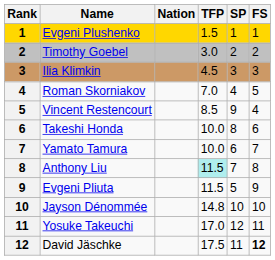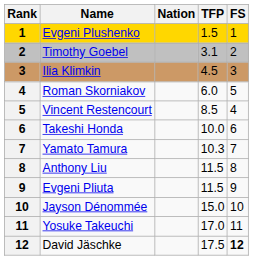 <table class="wikitable">
 <tr>
 <th>Rank</th>
 <th>Name</th>
 <th>Nation</th>
 <th>TFP</th>
-<th>SP</th>
 <th>FS</th>
 </tr>
 <tr bgcolor="gold">
 <td align="center"><strong>1</strong></td>
 <td><a href='#'>Evgeni Plushenko</a></td>
 <td></td>
 <td>1.5</td>
 <td>1</td>
-<td>1</td>
 </tr>
 <tr bgcolor="silver">
 <td align="center"><strong>2</strong></td>
 <td><a href='#'>Timothy Goebel</a></td>
 <td></td>
-<td>3.0</td>
-<td>2</td>
+<td>3.1</td>
 <td>2</td>
 </tr>
 <tr bgcolor="cc9966">
 <td align="center"><strong>3</strong></td>
 <td><a href='#'>Ilia Klimkin</a></td>
 <td></td>
 <td>4.5</td>
 <td>3</td>
-<td>3</td>
 </tr>
 <tr>
 <th>4</th>
 <td><a href='#'>Roman Skorniakov</a></td>
 <td></td>
-<td>7.0</td>
-<td>4</td>
+<td>6.0</td>
 <td>5</td>
 </tr>
 <tr>
 <th>5</th>
 <td><a href='#'>Vincent Restencourt</a></td>
 <td></td>
 <td>8.5</td>
-<td>9</td>
 <td>4</td>
 </tr>
 <tr>
 <th>6</th>
 <td><a href='#'>Takeshi Honda</a></td>
 <td></td>
 <td>10.0</td>
-<td>8</td>
 <td>6</td>
 </tr>
 <tr>
 <th>7</th>
 <td><a href='#'>Yamato Tamura</a></td>
 <td></td>
-<td>10.0</td>
-<td>6</td>
+<td>10.3</td>
 <td>7</td>
 </tr>
 <tr>
 <th>8</th>
 <td><a href='#'>Anthony Liu</a></td>
 <td></td>
-<td style="background: paleturquoise;">11.5</td>
-<td>7</td>
+<td>11.5</td>
 <td>8</td>
 </tr>
 <tr>
 <th>9</th>
 <td><a href='#'>Evgeni Pliuta</a></td>
 <td></td>
 <td>11.5</td>
-<td>5</td>
 <td>9</td>
 </tr>
 <tr>
 <th>10</th>
 <td><a href='#'>Jayson Dénommée</a></td>
 <td></td>
-<td>14.8</td>
-<td>10</td>
+<td>15.0</td>
 <td>10</td>
 </tr>
 <tr>
 <th>11</th>
 <td><a href='#'>Yosuke Takeuchi</a></td>
 <td></td>
 <td>17.0</td>
-<td>12</td>
 <td>11</td>
 </tr>
 <tr>
 <th>12</th>
 <td>David Jäschke</td>
 <td></td>
 <td>17.5</td>
-<td>11</td>
 <td><strong>12</strong></td>
 </tr>
 </table>
